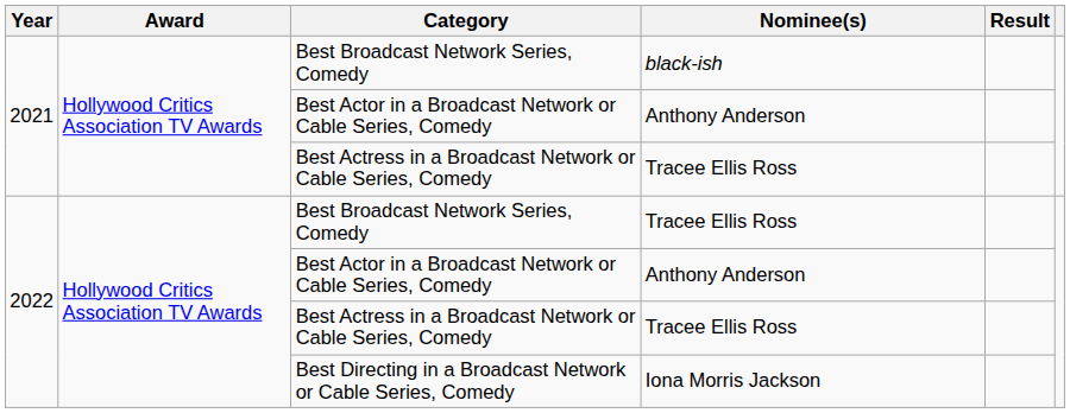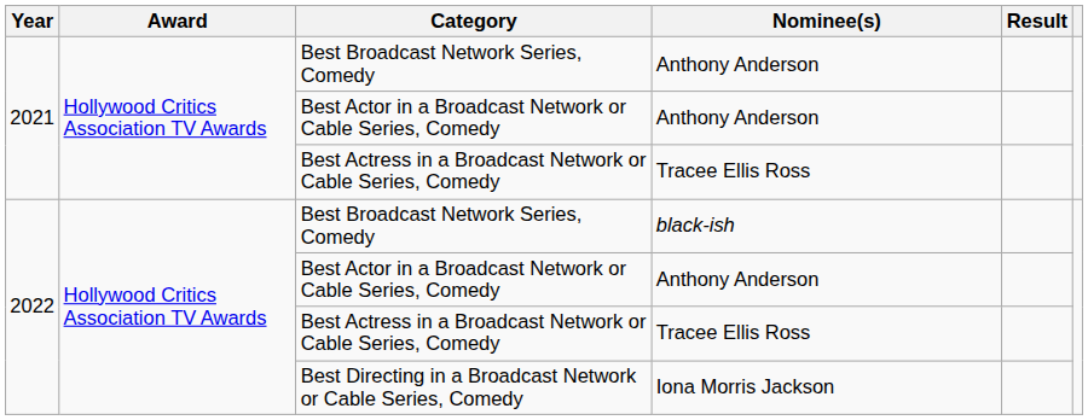 <table class="wikitable sortable" style="width:98%">
 <tr>
 <th scope="col" style="width:3%;">Year</th>
 <th scope="col" style="width:22%;">Award</th>
 <th scope="col" style="width:33%;">Category</th>
 <th>Nominee(s)</th>
 <th scope="col" style="width:6%;">Result</th>
 <th scope="col" class="unsortable" style="width:1%;"></th>
 </tr>
 <tr>
 <td rowspan="3">2021</td>
 <td rowspan="3"><a href='#'>Hollywood Critics Association TV Awards</a></td>
 <td>Best Broadcast Network Series, Comedy</td>
-<td><em>black-ish</em></td>
+<td>Anthony Anderson</td>
 <td></td>
 <td style="text-align:center;" rowspan="3"></td>
 </tr>
 <tr>
 <td>Best Actor in a Broadcast Network or Cable Series, Comedy</td>
 <td>Anthony Anderson</td>
 <td></td>
 </tr>
 <tr>
 <td>Best Actress in a Broadcast Network or Cable Series, Comedy</td>
 <td>Tracee Ellis Ross</td>
 <td></td>
 </tr>
 <tr>
 <td rowspan="4">2022</td>
 <td rowspan="4"><a href='#'>Hollywood Critics Association TV Awards</a></td>
 <td>Best Broadcast Network Series, Comedy</td>
-<td>Tracee Ellis Ross</td>
+<td><em>black-ish</em></td>
 <td></td>
 <td style="text-align:center;" rowspan="4"></td>
 </tr>
 <tr>
 <td>Best Actor in a Broadcast Network or Cable Series, Comedy</td>
 <td>Anthony Anderson</td>
 <td></td>
 </tr>
 <tr>
 <td>Best Actress in a Broadcast Network or Cable Series, Comedy</td>
 <td>Tracee Ellis Ross</td>
 <td></td>
 </tr>
 <tr>
 <td>Best Directing in a Broadcast Network or Cable Series, Comedy</td>
 <td>Iona Morris Jackson </td>
 <td></td>
 </tr>
 </table>
